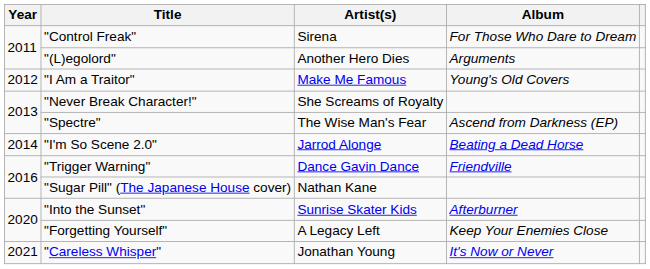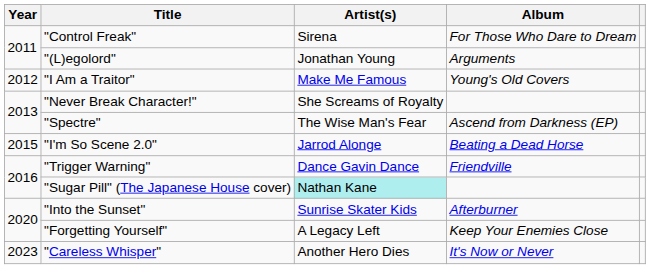 <table class="wikitable sortable">
 <tr>
 <th>Year</th>
 <th>Title</th>
 <th>Artist(s)</th>
 <th>Album</th>
 <th></th>
 </tr>
 <tr>
 <td rowspan="2">2011</td>
 <td>"Control Freak"</td>
 <td>Sirena</td>
 <td><em>For Those Who Dare to Dream</em></td>
 <td></td>
 </tr>
 <tr>
 <td>"(L)egolord"</td>
-<td>Another Hero Dies</td>
+<td>Jonathan Young</td>
 <td><em>Arguments</em></td>
 <td></td>
 </tr>
 <tr>
 <td rowspan="1">2012</td>
 <td>"I Am a Traitor"</td>
 <td><a href='#'>Make Me Famous</a></td>
 <td><em>Young's Old Covers</em></td>
 <td></td>
 </tr>
 <tr>
 <td rowspan="2">2013</td>
 <td>"Never Break Character!"</td>
 <td>She Screams of Royalty</td>
 <td></td>
 <td></td>
 </tr>
 <tr>
 <td>"Spectre"</td>
 <td>The Wise Man's Fear</td>
 <td><em>Ascend from Darkness (EP)</em></td>
 <td></td>
 </tr>
 <tr>
-<td rowspan="1">2014</td>
+<td rowspan="1">2015</td>
 <td>"I'm So Scene 2.0"</td>
 <td><a href='#'>Jarrod Alonge</a></td>
 <td><em><a href='#'>Beating a Dead Horse</a></em></td>
 <td></td>
 </tr>
 <tr>
 <td rowspan="2">2016</td>
 <td>"Trigger Warning"</td>
 <td><a href='#'>Dance Gavin Dance</a></td>
 <td><em><a href='#'>Friendville</a></em></td>
 <td></td>
 </tr>
 <tr>
 <td>"Sugar Pill" (<a href='#'>The Japanese House</a> cover)</td>
-<td>Nathan Kane</td>
+<td style="background: paleturquoise;">Nathan Kane</td>
 <td></td>
 <td></td>
 </tr>
 <tr>
 <td rowspan="2">2020</td>
 <td>"Into the Sunset"</td>
 <td><a href='#'>Sunrise Skater Kids</a></td>
 <td><em><a href='#'>Afterburner</a></em></td>
 <td></td>
 </tr>
 <tr>
 <td>"Forgetting Yourself"</td>
 <td>A Legacy Left</td>
 <td><em>Keep Your Enemies Close</em></td>
 <td></td>
 </tr>
 <tr>
-<td rowspan="1">2021</td>
+<td rowspan="1">2023</td>
 <td>"<a href='#'>Careless Whisper</a>"</td>
-<td>Jonathan Young</td>
+<td>Another Hero Dies</td>
 <td><em><a href='#'>It's Now or Never</a></em></td>
 <td></td>
 </tr>
 </table>
